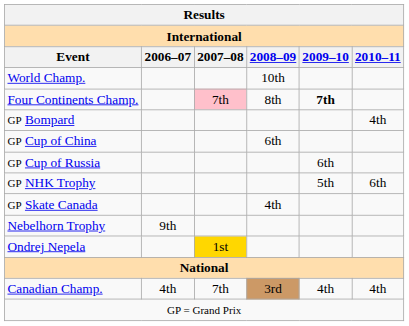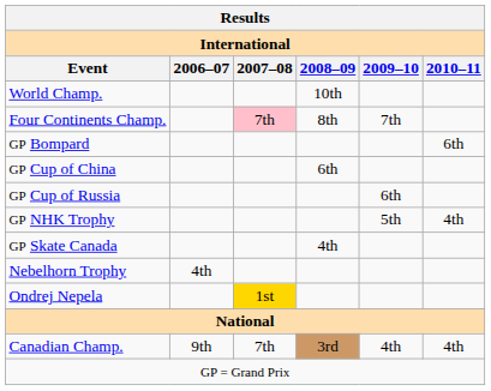 <table class="wikitable" style="text-align:center">
 <tr>
 <th colspan=6 align=center><strong>Results</strong></th>
 </tr>
 <tr>
 <th style="background-color: #ffdead; " colspan=6 align=center><strong>International</strong></th>
 </tr>
 <tr>
 <th>Event</th>
 <th>2006–07</th>
 <th>2007–08</th>
 <th><a href='#'>2008–09</a></th>
 <th><a href='#'>2009–10</a></th>
 <th><a href='#'>2010–11</a></th>
 </tr>
 <tr>
 <td align=left><a href='#'>World Champ.</a></td>
 <td></td>
 <td></td>
 <td>10th</td>
 <td></td>
 <td></td>
 </tr>
 <tr>
 <td align=left><a href='#'>Four Continents Champ.</a></td>
 <td></td>
 <td style="background: pink;">7th</td>
 <td>8th</td>
-<td><strong>7th</strong></td>
+<td>7th</td>
 <td></td>
 </tr>
 <tr>
 <td align=left><small>GP</small> <a href='#'>Bompard</a></td>
 <td></td>
 <td></td>
 <td></td>
 <td></td>
-<td>4th</td>
+<td>6th</td>
 </tr>
 <tr>
 <td align=left><small>GP</small> <a href='#'>Cup of China</a></td>
 <td></td>
 <td></td>
 <td>6th</td>
 <td></td>
 <td></td>
 </tr>
 <tr>
 <td align=left><small>GP</small> <a href='#'>Cup of Russia</a></td>
 <td></td>
 <td></td>
 <td></td>
 <td>6th</td>
 <td></td>
 </tr>
 <tr>
 <td align=left><small>GP</small> <a href='#'>NHK Trophy</a></td>
 <td></td>
 <td></td>
 <td></td>
 <td>5th</td>
-<td>6th</td>
+<td>4th</td>
 </tr>
 <tr>
 <td align=left><small>GP</small> <a href='#'>Skate Canada</a></td>
 <td></td>
 <td></td>
 <td>4th</td>
 <td></td>
 <td></td>
 </tr>
 <tr>
 <td align=left><a href='#'>Nebelhorn Trophy</a></td>
-<td>9th</td>
+<td>4th</td>
 <td></td>
 <td></td>
 <td></td>
 <td></td>
 </tr>
 <tr>
 <td align=left><a href='#'>Ondrej Nepela</a></td>
 <td></td>
 <td bgcolor=gold>1st</td>
 <td></td>
 <td></td>
 <td></td>
 </tr>
 <tr>
 <th style="background-color: #ffdead; " colspan=6 align=center><strong>National</strong></th>
 </tr>
 <tr>
 <td align=left><a href='#'>Canadian Champ.</a></td>
-<td>4th</td>
+<td>9th</td>
 <td>7th</td>
 <td bgcolor=cc9966>3rd</td>
 <td>4th</td>
 <td>4th</td>
 </tr>
 <tr>
 <td colspan=6 align=center><small> GP = Grand Prix </small></td>
 </tr>
 </table>
